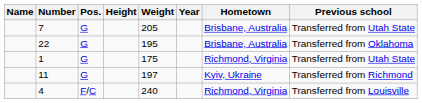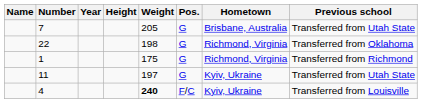 <table class="wikitable sortable" border="1">
 <tr>
 <th>Name</th>
 <th>Number</th>
-<th>Pos.</th>
+<th>Year</th>
 <th>Height</th>
 <th>Weight</th>
-<th>Year</th>
+<th>Pos.</th>
 <th>Hometown</th>
 <th class="unsortable">Previous school</th>
 </tr>
 <tr>
 <td></td>
 <td>7</td>
-<td><a href='#'>G</a></td>
+<td></td>
 <td></td>
 <td>205</td>
-<td></td>
+<td><a href='#'>G</a></td>
 <td><a href='#'>Brisbane, Australia</a></td>
 <td>Transferred from <a href='#'>Utah State</a></td>
 </tr>
 <tr>
 <td></td>
 <td>22</td>
+<td></td>
+<td></td>
+<td>198</td>
 <td><a href='#'>G</a></td>
-<td></td>
-<td>195</td>
-<td></td>
-<td><a href='#'>Brisbane, Australia</a></td>
+<td><a href='#'>Richmond, Virginia</a></td>
 <td>Transferred from <a href='#'>Oklahoma</a></td>
 </tr>
 <tr>
 <td></td>
 <td>1</td>
-<td><a href='#'>G</a></td>
+<td></td>
 <td></td>
 <td>175</td>
+<td><a href='#'>G</a></td>
+<td><a href='#'>Richmond, Virginia</a></td>
+<td>Transferred from <a href='#'>Richmond</a></td>
+</tr>
+<tr>
 <td></td>
-<td><a href='#'>Richmond, Virginia</a></td>
+<td>11</td>
+<td></td>
+<td></td>
+<td>197</td>
+<td><a href='#'>G</a></td>
+<td><a href='#'>Kyiv, Ukraine</a></td>
 <td>Transferred from <a href='#'>Utah State</a></td>
 </tr>
 <tr>
 <td></td>
-<td>11</td>
-<td><a href='#'>G</a></td>
+<td>4</td>
 <td></td>
-<td>197</td>
 <td></td>
+<td><strong>240</strong></td>
+<td><a href='#'>F</a>/<a href='#'>C</a></td>
 <td><a href='#'>Kyiv, Ukraine</a></td>
-<td>Transferred from <a href='#'>Richmond</a></td>
-</tr>
-<tr>
-<td></td>
-<td>4</td>
-<td><a href='#'>F</a>/<a href='#'>C</a></td>
-<td></td>
-<td>240</td>
-<td></td>
-<td><a href='#'>Richmond, Virginia</a></td>
 <td>Transferred from <a href='#'>Louisville</a></td>
 </tr>
 </table>
